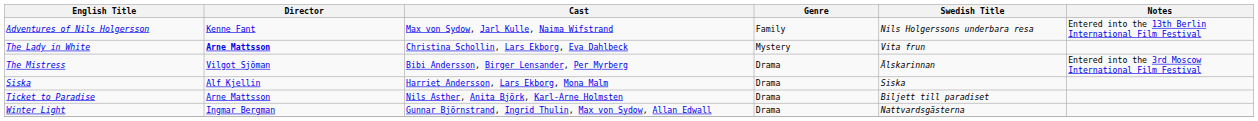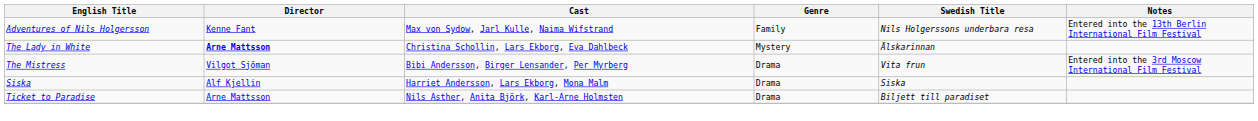 <table class="wikitable" style="width:100%;">
 <tr>
 <th style="width:16%;">English Title</th>
 <th style="width:16%;">Director</th>
 <th style="width:28%;">Cast</th>
 <th style="width:10%;">Genre</th>
 <th style="width:15%;">Swedish Title</th>
 <th style="width:15%;">Notes</th>
 </tr>
 <tr>
 <td><em><a href='#'>Adventures of Nils Holgersson</a></em></td>
 <td><a href='#'>Kenne Fant</a></td>
 <td><a href='#'>Max von Sydow</a>, <a href='#'>Jarl Kulle</a>, <a href='#'>Naima Wifstrand</a></td>
 <td>Family</td>
 <td><em>Nils Holgerssons underbara resa</em></td>
 <td>Entered into the <a href='#'>13th Berlin International Film Festival</a></td>
 </tr>
 <tr>
 <td><em><a href='#'>The Lady in White</a></em></td>
 <td><strong><a href='#'>Arne Mattsson</a></strong></td>
 <td><a href='#'>Christina Schollin</a>, <a href='#'>Lars Ekborg</a>, <a href='#'>Eva Dahlbeck</a></td>
 <td>Mystery</td>
-<td><em>Vita frun</em></td>
+<td><em>Älskarinnan</em></td>
 <td></td>
 </tr>
 <tr>
 <td><em><a href='#'>The Mistress</a></em></td>
 <td><a href='#'>Vilgot Sjöman</a></td>
 <td><a href='#'>Bibi Andersson</a>, <a href='#'>Birger Lensander</a>, <a href='#'>Per Myrberg</a></td>
 <td>Drama</td>
-<td><em>Älskarinnan</em></td>
+<td><em>Vita frun</em></td>
 <td>Entered into the <a href='#'>3rd Moscow International Film Festival</a></td>
 </tr>
 <tr>
 <td><em><a href='#'>Siska</a></em></td>
 <td><a href='#'>Alf Kjellin</a></td>
 <td><a href='#'>Harriet Andersson</a>, <a href='#'>Lars Ekborg</a>, <a href='#'>Mona Malm</a></td>
 <td>Drama</td>
 <td><em>Siska</em></td>
 <td></td>
 </tr>
 <tr>
 <td><em><a href='#'>Ticket to Paradise</a></em></td>
 <td><a href='#'>Arne Mattsson</a></td>
 <td><a href='#'>Nils Asther</a>, <a href='#'>Anita Björk</a>, <a href='#'>Karl-Arne Holmsten</a></td>
 <td>Drama</td>
 <td><em>Biljett till paradiset</em></td>
 <td></td>
 </tr>
 <tr>
-<td><em><a href='#'>Winter Light</a></em></td>
-<td><a href='#'>Ingmar Bergman</a></td>
-<td><a href='#'>Gunnar Björnstrand</a>, <a href='#'>Ingrid Thulin</a>, <a href='#'>Max von Sydow</a>, <a href='#'>Allan Edwall</a></td>
-<td>Drama</td>
-<td><em>Nattvardsgästerna</em></td>
-<td></td>
-</tr>
-<tr>
 </tr>
 </table>
